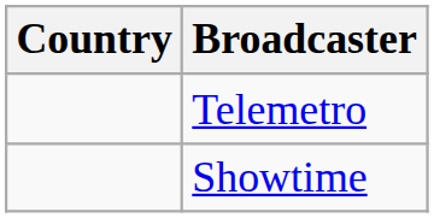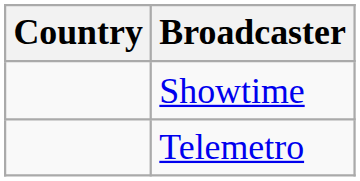 <table class="wikitable">
 <tr>
 <th align=center>Country</th>
 <th align=center>Broadcaster</th>
 </tr>
 <tr>
 <td></td>
-<td><a href='#'>Telemetro</a></td>
+<td><a href='#'>Showtime</a></td>
 </tr>
 <tr>
 <td></td>
-<td><a href='#'>Showtime</a></td>
+<td><a href='#'>Telemetro</a></td>
 </tr>
 </table>
